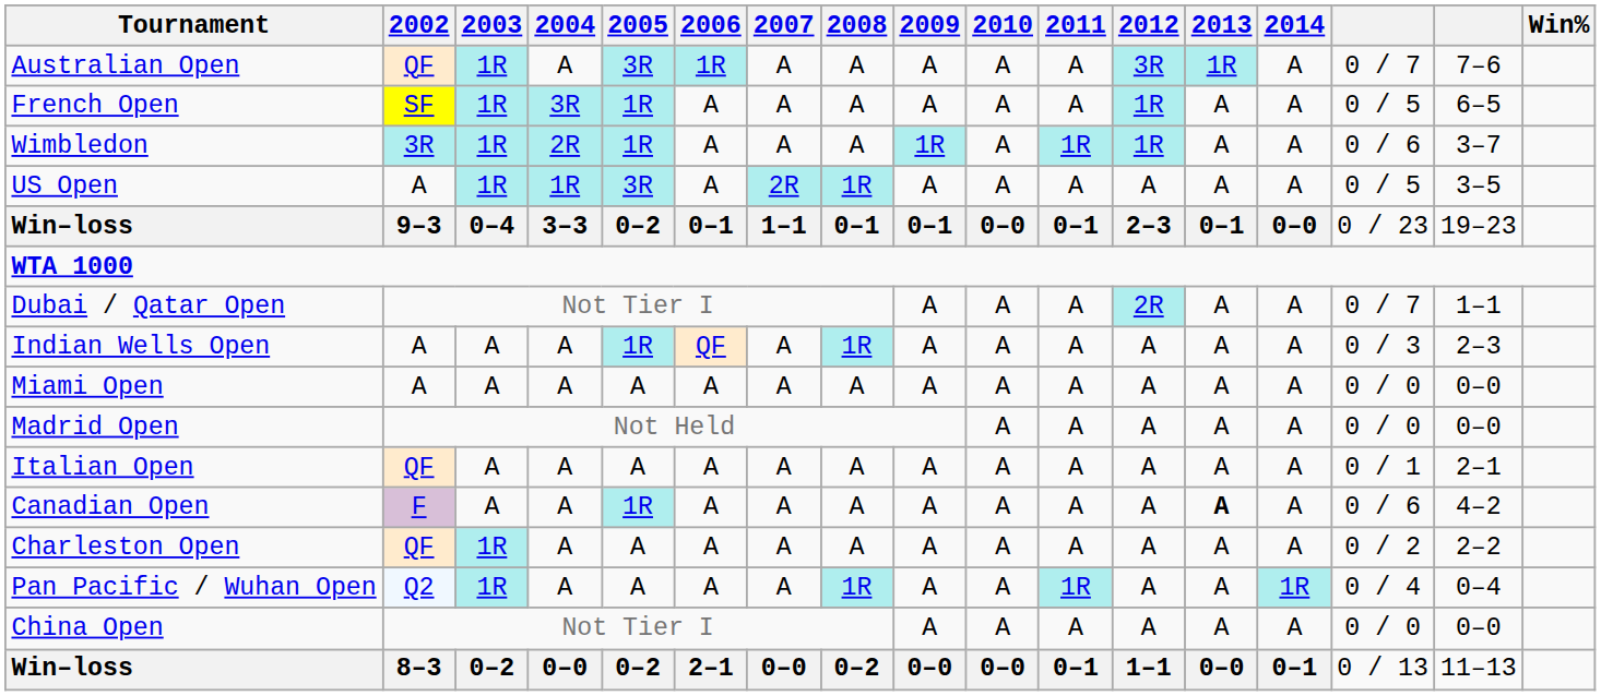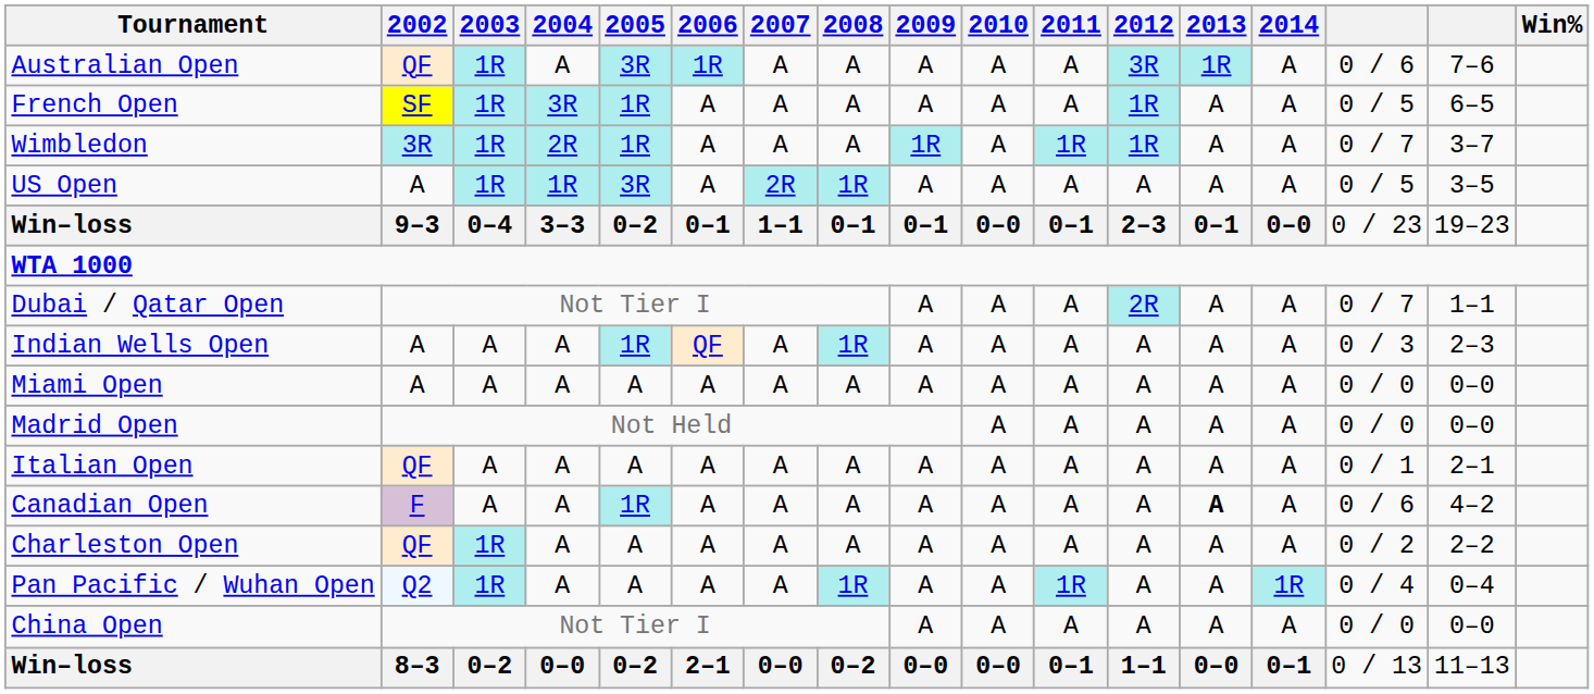 <table class=wikitable style=text-align:center;font-size:97%>
 <tr>
 <th>Tournament</th>
 <th><a href='#'>2002</a></th>
 <th><a href='#'>2003</a></th>
 <th><a href='#'>2004</a></th>
 <th><a href='#'>2005</a></th>
 <th><a href='#'>2006</a></th>
 <th><a href='#'>2007</a></th>
 <th><a href='#'>2008</a></th>
 <th><a href='#'>2009</a></th>
 <th><a href='#'>2010</a></th>
 <th><a href='#'>2011</a></th>
 <th><a href='#'>2012</a></th>
 <th><a href='#'>2013</a></th>
 <th><a href='#'>2014</a></th>
 <th></th>
 <th></th>
 <th>Win%</th>
 </tr>
 <tr>
 <td style="text-align:left;"><a href='#'>Australian Open</a></td>
 <td style="background:#ffebcd;"><a href='#'>QF</a></td>
 <td style="background:#afeeee;"><a href='#'>1R</a></td>
 <td>A</td>
 <td style="background:#afeeee;"><a href='#'>3R</a></td>
 <td style="background:#afeeee;"><a href='#'>1R</a></td>
 <td>A</td>
 <td>A</td>
 <td>A</td>
 <td>A</td>
 <td>A</td>
 <td style="background:#afeeee;"><a href='#'>3R</a></td>
 <td style="background:#afeeee;"><a href='#'>1R</a></td>
 <td>A</td>
-<td>0 / 7</td>
+<td>0 / 6</td>
 <td>7–6</td>
 <td></td>
 </tr>
 <tr>
 <td style="text-align:left;"><a href='#'>French Open</a></td>
 <td style="background:yellow;"><a href='#'>SF</a></td>
 <td style="background:#afeeee;"><a href='#'>1R</a></td>
 <td style="background:#afeeee;"><a href='#'>3R</a></td>
 <td style="background:#afeeee;"><a href='#'>1R</a></td>
 <td>A</td>
 <td>A</td>
 <td>A</td>
 <td>A</td>
 <td>A</td>
 <td>A</td>
 <td style="background:#afeeee;"><a href='#'>1R</a></td>
 <td>A</td>
 <td>A</td>
 <td>0 / 5</td>
 <td>6–5</td>
 <td></td>
 </tr>
 <tr>
 <td style="text-align:left;"><a href='#'>Wimbledon</a></td>
 <td style="background:#afeeee;"><a href='#'>3R</a></td>
 <td style="background:#afeeee;"><a href='#'>1R</a></td>
 <td style="background:#afeeee;"><a href='#'>2R</a></td>
 <td style="background:#afeeee;"><a href='#'>1R</a></td>
 <td>A</td>
 <td>A</td>
 <td>A</td>
 <td style="background:#afeeee;"><a href='#'>1R</a></td>
 <td>A</td>
 <td style="background:#afeeee;"><a href='#'>1R</a></td>
 <td style="background:#afeeee;"><a href='#'>1R</a></td>
 <td>A</td>
 <td>A</td>
-<td>0 / 6</td>
+<td>0 / 7</td>
 <td>3–7</td>
 <td></td>
 </tr>
 <tr>
 <td style="text-align:left;"><a href='#'>US Open</a></td>
 <td>A</td>
 <td style="background:#afeeee;"><a href='#'>1R</a></td>
 <td style="background:#afeeee;"><a href='#'>1R</a></td>
 <td style="background:#afeeee;"><a href='#'>3R</a></td>
 <td>A</td>
 <td style="background:#afeeee;"><a href='#'>2R</a></td>
 <td style="background:#afeeee;"><a href='#'>1R</a></td>
 <td>A</td>
 <td>A</td>
 <td>A</td>
 <td>A</td>
 <td>A</td>
 <td>A</td>
 <td>0 / 5</td>
 <td>3–5</td>
 <td></td>
 </tr>
 <tr>
 <th style="text-align:left;">Win–loss</th>
 <th>9–3</th>
 <th>0–4</th>
 <th>3–3</th>
 <th>0–2</th>
 <th>0–1</th>
 <th>1–1</th>
 <th>0–1</th>
 <th>0–1</th>
 <th>0–0</th>
 <th>0–1</th>
 <th>2–3</th>
 <th>0–1</th>
 <th>0–0</th>
 <td>0 / 23</td>
 <td>19–23</td>
 <td></td>
 </tr>
 <tr>
 <td colspan=23 align=left><strong><a href='#'>WTA 1000</a></strong></td>
 </tr>
 <tr>
 <td align=left><a href='#'>Dubai</a> / <a href='#'>Qatar Open</a></td>
 <td colspan=7 style=color:#767676>Not Tier I</td>
 <td>A</td>
 <td>A</td>
 <td>A</td>
 <td bgcolor=afeeee><a href='#'>2R</a></td>
 <td>A</td>
 <td>A</td>
 <td>0 / 7</td>
 <td>1–1</td>
 <td></td>
 </tr>
 <tr>
 <td style=text-align:left><a href='#'>Indian Wells Open</a></td>
 <td>A</td>
 <td>A</td>
 <td>A</td>
 <td bgcolor=afeeee><a href='#'>1R</a></td>
 <td bgcolor=ffebcd><a href='#'>QF</a></td>
 <td>A</td>
 <td bgcolor=afeeee><a href='#'>1R</a></td>
 <td>A</td>
 <td>A</td>
 <td>A</td>
 <td>A</td>
 <td>A</td>
 <td>A</td>
 <td>0 / 3</td>
 <td>2–3</td>
 <td></td>
 </tr>
 <tr>
 <td style=text-align:left><a href='#'>Miami Open</a></td>
 <td>A</td>
 <td>A</td>
 <td>A</td>
 <td>A</td>
 <td>A</td>
 <td>A</td>
 <td>A</td>
 <td>A</td>
 <td>A</td>
 <td>A</td>
 <td>A</td>
 <td>A</td>
 <td>A</td>
 <td>0 / 0</td>
 <td>0–0</td>
 <td></td>
 </tr>
 <tr>
 <td style=text-align:left><a href='#'>Madrid Open</a></td>
 <td colspan=8 style=color:#767676>Not Held</td>
 <td>A</td>
 <td>A</td>
 <td>A</td>
 <td>A</td>
 <td>A</td>
 <td>0 / 0</td>
 <td>0–0</td>
 <td></td>
 </tr>
 <tr>
 <td align=left><a href='#'>Italian Open</a></td>
 <td bgcolor=ffebcd><a href='#'>QF</a></td>
 <td>A</td>
 <td>A</td>
 <td>A</td>
 <td>A</td>
 <td>A</td>
 <td>A</td>
 <td>A</td>
 <td>A</td>
 <td>A</td>
 <td>A</td>
 <td>A</td>
 <td>A</td>
 <td>0 / 1</td>
 <td>2–1</td>
 <td></td>
 </tr>
 <tr>
 <td align=left><a href='#'>Canadian Open</a></td>
 <td bgcolor=thistle><a href='#'>F</a></td>
 <td>A</td>
 <td>A</td>
 <td bgcolor=afeeee><a href='#'>1R</a></td>
 <td>A</td>
 <td>A</td>
 <td>A</td>
 <td>A</td>
 <td>A</td>
 <td>A</td>
 <td>A</td>
 <td><strong>A</strong></td>
 <td>A</td>
 <td>0 / 6</td>
 <td>4–2</td>
 <td></td>
 </tr>
 <tr>
 <td align=left><a href='#'>Charleston Open</a></td>
 <td bgcolor=ffebcd><a href='#'>QF</a></td>
 <td bgcolor=afeeee><a href='#'>1R</a></td>
 <td>A</td>
 <td>A</td>
 <td>A</td>
 <td>A</td>
 <td>A</td>
 <td>A</td>
 <td>A</td>
 <td>A</td>
 <td>A</td>
 <td>A</td>
 <td>A</td>
 <td>0 / 2</td>
 <td>2–2</td>
 <td></td>
 </tr>
 <tr>
 <td align=left><a href='#'>Pan Pacific</a> / <a href='#'>Wuhan Open</a></td>
 <td bgcolor=f0f8ff><a href='#'>Q2</a></td>
 <td bgcolor=afeeee><a href='#'>1R</a></td>
 <td>A</td>
 <td>A</td>
 <td>A</td>
 <td>A</td>
 <td bgcolor=afeeee><a href='#'>1R</a></td>
 <td>A</td>
 <td>A</td>
 <td bgcolor=afeeee><a href='#'>1R</a></td>
 <td>A</td>
 <td>A</td>
 <td bgcolor=afeeee><a href='#'>1R</a></td>
 <td>0 / 4</td>
 <td>0–4</td>
 <td></td>
 </tr>
 <tr>
 <td style=text-align:left><a href='#'>China Open</a></td>
 <td colspan=7 style=color:#767676>Not Tier I</td>
 <td>A</td>
 <td>A</td>
 <td>A</td>
 <td>A</td>
 <td>A</td>
 <td>A</td>
 <td>0 / 0</td>
 <td>0–0</td>
 <td></td>
 </tr>
 <tr>
 <th style="text-align:left;">Win–loss</th>
 <th>8–3</th>
 <th>0–2</th>
 <th>0–0</th>
 <th>0–2</th>
 <th>2–1</th>
 <th>0–0</th>
 <th>0–2</th>
 <th>0–0</th>
 <th>0–0</th>
 <th>0–1</th>
 <th>1–1</th>
 <th>0–0</th>
 <th>0–1</th>
 <td>0 / 13</td>
 <td>11–13</td>
 <td></td>
 </tr>
 </table>
